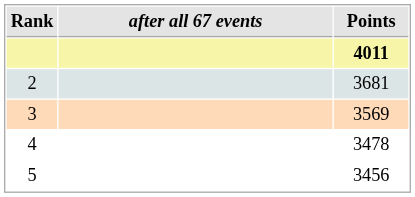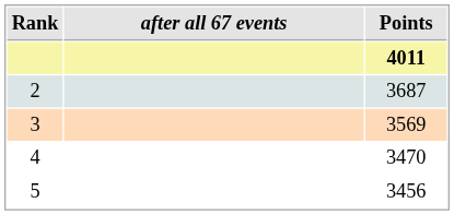 <table cellspacing="1" cellpadding="3" style="border:1px solid #AAAAAA;font-size:86%">
 <tr style="background-color: #E4E4E4;">
 <th style="border-bottom:1px solid #AAAAAA; width: 10px;">Rank</th>
 <th style="border-bottom:1px solid #AAAAAA; width: 200px;"><em>after all 67 events</em></th>
 <th style="border-bottom:1px solid #AAAAAA; width: 50px;">Points</th>
 </tr>
 <tr style="background:#f7f6a8;">
 <td align=center></td>
 <td><strong></strong></td>
 <td align=center><strong>4011</strong></td>
 </tr>
 <tr style="background:#dce5e5;">
 <td align=center>2</td>
 <td></td>
-<td align=center>3681</td>
+<td align=center>3687</td>
 </tr>
 <tr style="background:#ffdab9;">
 <td align=center>3</td>
 <td></td>
 <td align=center>3569</td>
 </tr>
 <tr>
 <td align=center>4</td>
 <td>  </td>
-<td align=center>3478</td>
+<td align=center>3470</td>
 </tr>
 <tr>
 <td align=center>5</td>
 <td></td>
 <td align=center>3456</td>
 </tr>
 </table>
